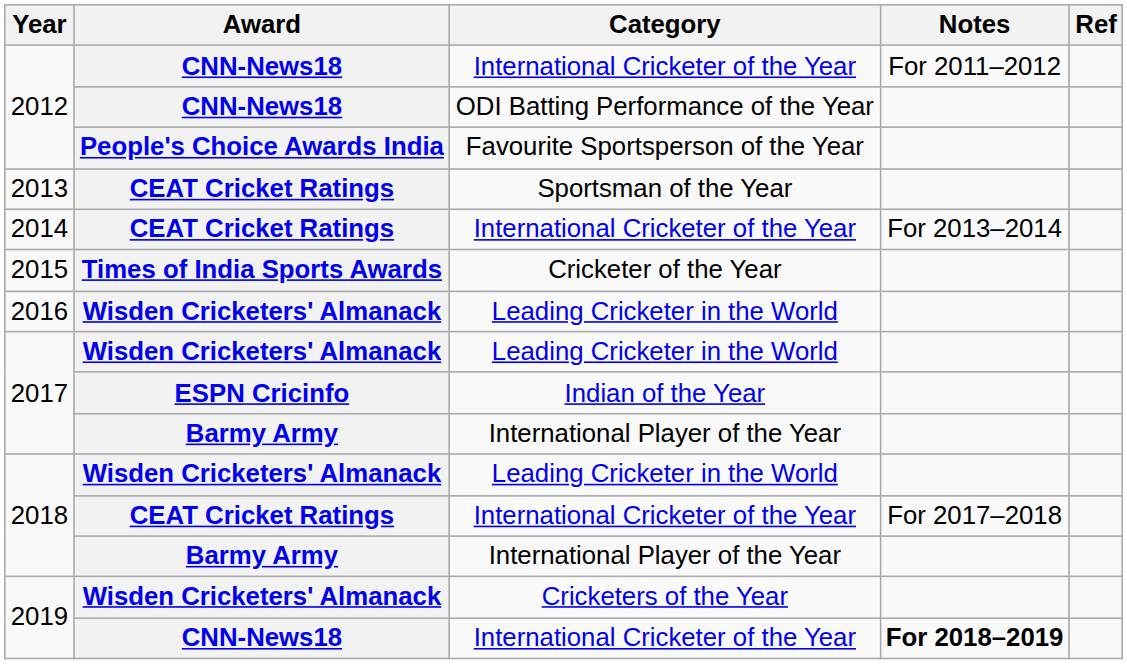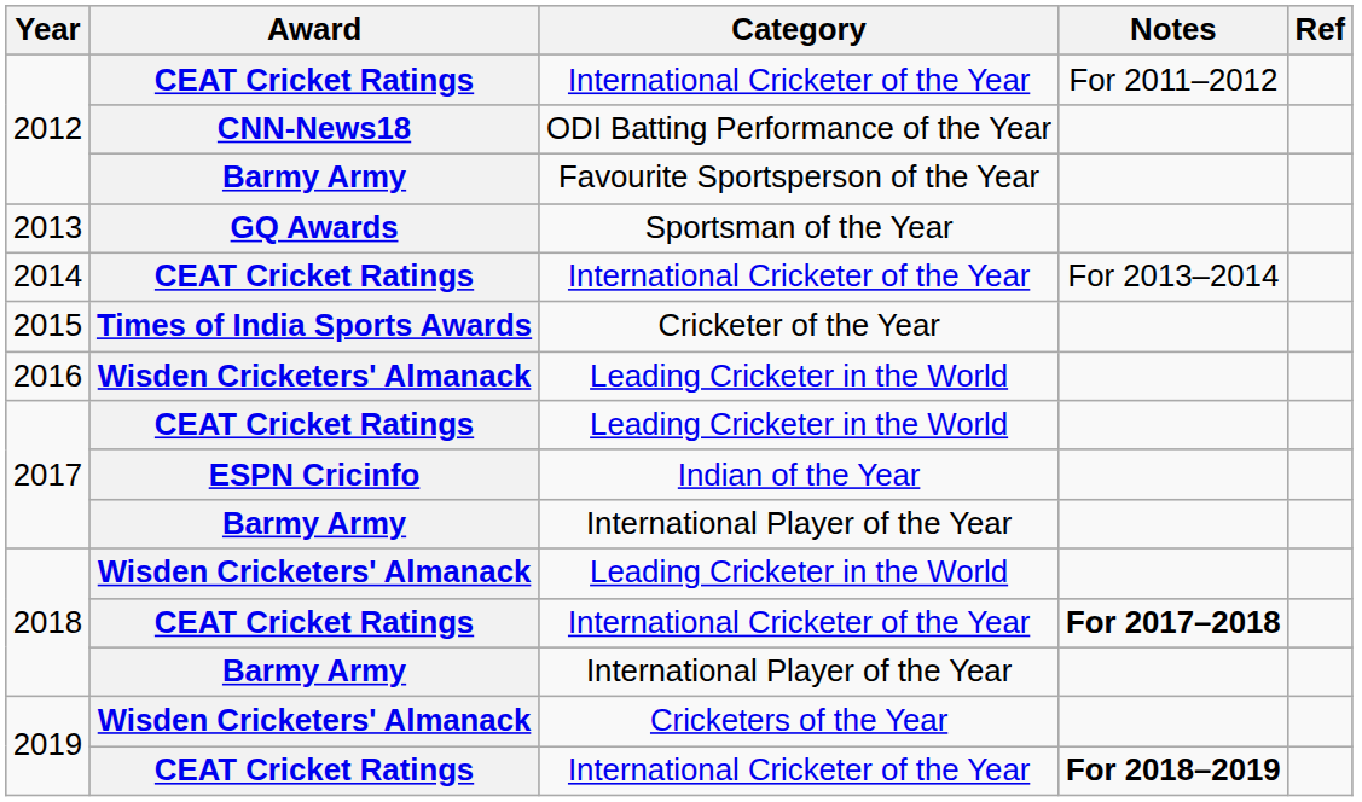 <table class="wikitable" style="text-align:center;">
 <tr>
 <th>Year</th>
 <th>Award</th>
 <th>Category</th>
 <th>Notes</th>
 <th>Ref</th>
 </tr>
 <tr>
 <td rowspan=3>2012</td>
-<th><a href='#'>CNN-News18</a></th>
+<th><a href='#'>CEAT Cricket Ratings</a></th>
 <td><a href='#'>International Cricketer of the Year</a></td>
 <td>For 2011–2012</td>
 <td></td>
 </tr>
 <tr>
 <th><a href='#'>CNN-News18</a></th>
 <td>ODI Batting Performance of the Year</td>
 <td></td>
 <td></td>
 </tr>
 <tr>
-<th><a href='#'>People's Choice Awards India</a></th>
+<th><a href='#'>Barmy Army</a></th>
 <td>Favourite Sportsperson of the Year</td>
 <td></td>
 <td></td>
 </tr>
 <tr>
 <td>2013</td>
-<th><a href='#'>CEAT Cricket Ratings</a></th>
+<th><a href='#'>GQ Awards</a></th>
 <td>Sportsman of the Year</td>
 <td></td>
 <td></td>
 </tr>
 <tr>
 <td>2014</td>
 <th><a href='#'>CEAT Cricket Ratings</a></th>
 <td><a href='#'>International Cricketer of the Year</a></td>
 <td>For 2013–2014</td>
 <td></td>
 </tr>
 <tr>
 <td>2015</td>
 <th><a href='#'>Times of India Sports Awards</a></th>
 <td>Cricketer of the Year</td>
 <td></td>
 <td></td>
 </tr>
 <tr>
 <td>2016</td>
 <th><a href='#'>Wisden Cricketers' Almanack</a></th>
 <td><a href='#'>Leading Cricketer in the World</a></td>
 <td></td>
 <td></td>
 </tr>
 <tr>
 <td rowspan=3>2017</td>
-<th><a href='#'>Wisden Cricketers' Almanack</a></th>
+<th><a href='#'>CEAT Cricket Ratings</a></th>
 <td><a href='#'>Leading Cricketer in the World</a></td>
 <td></td>
 <td></td>
 </tr>
 <tr>
 <th><a href='#'>ESPN Cricinfo</a></th>
 <td><a href='#'>Indian of the Year</a></td>
 <td></td>
 <td></td>
 </tr>
 <tr>
 <th><a href='#'>Barmy Army</a></th>
 <td>International Player of the Year</td>
 <td></td>
 <td></td>
 </tr>
 <tr>
 <td rowspan=3>2018</td>
 <th><a href='#'>Wisden Cricketers' Almanack</a></th>
 <td><a href='#'>Leading Cricketer in the World</a></td>
 <td></td>
 <td></td>
 </tr>
 <tr>
 <th><a href='#'>CEAT Cricket Ratings</a></th>
 <td><a href='#'>International Cricketer of the Year</a></td>
-<td>For 2017–2018</td>
+<td><strong>For 2017–2018</strong></td>
 <td></td>
 </tr>
 <tr>
 <th><a href='#'>Barmy Army</a></th>
 <td>International Player of the Year</td>
 <td></td>
 <td></td>
 </tr>
 <tr>
 <td rowspan=2>2019</td>
 <th><a href='#'>Wisden Cricketers' Almanack</a></th>
 <td><a href='#'>Cricketers of the Year</a></td>
 <td></td>
 <td></td>
 </tr>
 <tr>
-<th><a href='#'>CNN-News18</a></th>
+<th><a href='#'>CEAT Cricket Ratings</a></th>
 <td><a href='#'>International Cricketer of the Year</a></td>
 <td><strong>For 2018–2019</strong></td>
 <td></td>
 </tr>
 </table>
